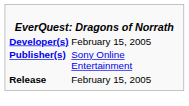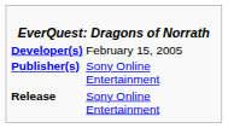 <table class="infobox" style="float:right; width:264px; font-size:90%;">
 <tr>
 <td colspan=2 style="font-size:110%; text-align:center;"><br><strong><em>EverQuest: Dragons of Norrath</em></strong><br></td>
 </tr>
 <tr>
 <td><strong><a href='#'>Developer(s)</a></strong></td>
 <td>February 15, 2005</td>
 </tr>
 <tr>
 <td><strong><a href='#'>Publisher(s)</a></strong></td>
 <td><a href='#'>Sony Online Entertainment</a></td>
 </tr>
 <tr>
 <td><strong>Release</strong></td>
-<td>February 15, 2005</td>
+<td><a href='#'>Sony Online Entertainment</a></td>
 </tr>
 <tr>
 </tr>
 </table>
